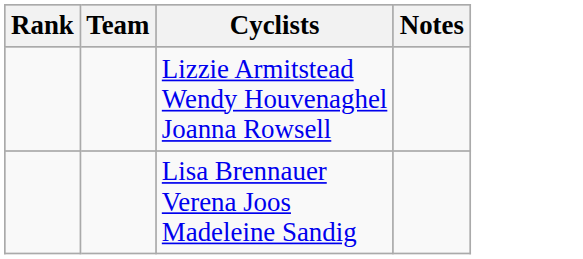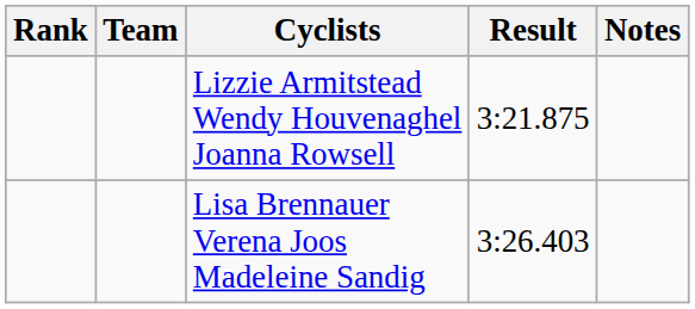 <table class="wikitable sortable" style="text-align:center;">
 <tr>
 <th>Rank</th>
 <th>Team</th>
 <th class="unsortable">Cyclists</th>
+<th>Result</th>
 <th class="unsortable">Notes</th>
 </tr>
 <tr>
 <td></td>
 <td align="left"></td>
 <td align="left"><a href='#'>Lizzie Armitstead</a><br><a href='#'>Wendy Houvenaghel</a><br><a href='#'>Joanna Rowsell</a></td>
+<td>3:21.875</td>
 <td></td>
 </tr>
 <tr>
 <td></td>
 <td align="left"></td>
 <td align="left"><a href='#'>Lisa Brennauer</a><br><a href='#'>Verena Joos</a><br><a href='#'>Madeleine Sandig</a></td>
+<td>3:26.403</td>
 <td></td>
 </tr>
 </table>
